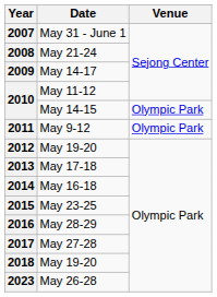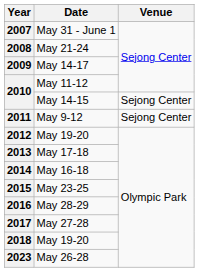 <table class="wikitable plainrowheaders">
 <tr>
 <th scope="col">Year</th>
 <th scope="col">Date</th>
 <th scope="col">Venue</th>
 </tr>
 <tr>
 <th scope="row">2007</th>
 <td>May 31 - June 1</td>
 <td rowspan="4"><a href='#'>Sejong Center</a></td>
 </tr>
 <tr>
 <th scope="row">2008</th>
 <td>May 21-24</td>
 </tr>
 <tr>
 <th scope="row">2009</th>
 <td>May 14-17</td>
 </tr>
 <tr>
 <th scope="row" rowspan="2">2010</th>
 <td>May 11-12</td>
 </tr>
 <tr>
 <td>May 14-15</td>
-<td><a href='#'>Olympic Park</a></td>
+<td>Sejong Center</td>
 </tr>
 <tr>
 <th scope="row">2011</th>
 <td>May 9-12</td>
-<td><a href='#'>Olympic Park</a></td>
+<td>Sejong Center</td>
 </tr>
 <tr>
 <th scope="row">2012</th>
 <td>May 19-20</td>
 <td rowspan="8">Olympic Park</td>
 </tr>
 <tr>
 <th scope="row">2013</th>
 <td>May 17-18</td>
 </tr>
 <tr>
 <th scope="row">2014</th>
 <td>May 16-18</td>
 </tr>
 <tr>
 <th scope="row">2015</th>
 <td>May 23-25</td>
 </tr>
 <tr>
 <th scope="row">2016</th>
 <td>May 28-29</td>
 </tr>
 <tr>
 <th scope="row">2017</th>
 <td>May 27-28</td>
 </tr>
 <tr>
 <th scope="row">2018</th>
 <td>May 19-20</td>
 </tr>
 <tr>
 <th scope="row">2023</th>
 <td>May 26-28</td>
 </tr>
 </table>
